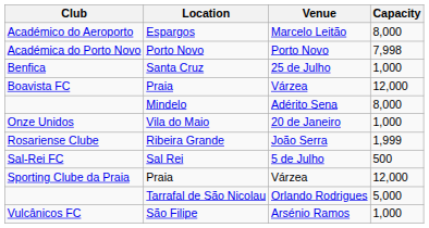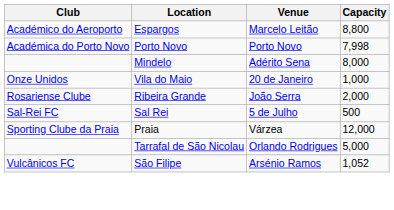 <table class="wikitable sortable">
 <tr>
 <th>Club</th>
 <th>Location</th>
 <th>Venue</th>
 <th>Capacity</th>
 </tr>
 <tr>
 <td><a href='#'>Académico do Aeroporto</a></td>
 <td><a href='#'>Espargos</a></td>
 <td><a href='#'>Marcelo Leitão</a></td>
-<td>8,000</td>
+<td>8,800</td>
 </tr>
 <tr>
 <td><a href='#'>Académica do Porto Novo</a></td>
 <td><a href='#'>Porto Novo</a></td>
 <td><a href='#'>Porto Novo</a></td>
 <td>7,998</td>
-</tr>
-<tr>
-<td><a href='#'>Benfica</a></td>
-<td><a href='#'>Santa Cruz</a></td>
-<td><a href='#'>25 de Julho</a></td>
-<td>1,000</td>
-</tr>
-<tr>
-<td><a href='#'>Boavista FC</a></td>
-<td><a href='#'>Praia</a></td>
-<td><a href='#'>Várzea</a></td>
-<td>12,000</td>
 </tr>
 <tr>
 <td></td>
 <td><a href='#'>Mindelo</a></td>
 <td><a href='#'>Adérito Sena</a></td>
 <td>8,000</td>
 </tr>
 <tr>
 <td><a href='#'>Onze Unidos</a></td>
 <td><a href='#'>Vila do Maio</a></td>
 <td><a href='#'>20 de Janeiro</a></td>
 <td>1,000</td>
 </tr>
 <tr>
 <td><a href='#'>Rosariense Clube</a></td>
 <td><a href='#'>Ribeira Grande</a></td>
 <td><a href='#'>João Serra</a></td>
-<td>1,999</td>
+<td>2,000</td>
 </tr>
 <tr>
 <td><a href='#'>Sal-Rei FC</a></td>
 <td><a href='#'>Sal Rei</a></td>
 <td><a href='#'>5 de Julho</a></td>
 <td>500</td>
 </tr>
 <tr>
 <td><a href='#'>Sporting Clube da Praia</a></td>
 <td>Praia</td>
 <td>Várzea</td>
 <td>12,000</td>
 </tr>
 <tr>
 <td></td>
 <td><a href='#'>Tarrafal de São Nicolau</a></td>
 <td><a href='#'>Orlando Rodrigues</a></td>
 <td>5,000</td>
 </tr>
 <tr>
 <td><a href='#'>Vulcânicos FC</a></td>
 <td><a href='#'>São Filipe</a></td>
 <td><a href='#'>Arsénio Ramos</a></td>
-<td>1,000</td>
+<td>1,052</td>
 </tr>
 </table>
